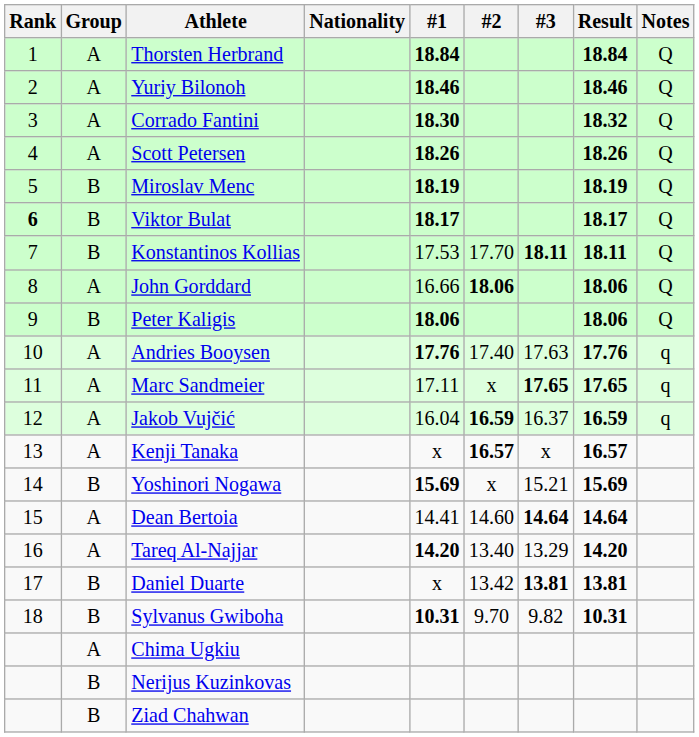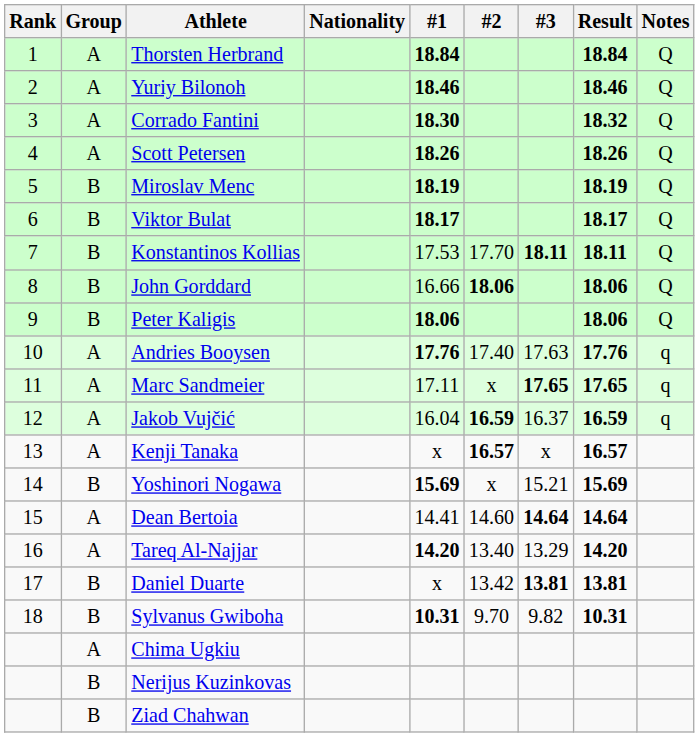 <table class="wikitable sortable" style="text-align:center;font-size:95%">
 <tr>
 <th>Rank</th>
 <th>Group</th>
 <th>Athlete</th>
 <th>Nationality</th>
 <th>#1</th>
 <th>#2</th>
 <th>#3</th>
 <th>Result</th>
 <th>Notes</th>
 </tr>
 <tr bgcolor=ccffcc>
 <td>1</td>
 <td>A</td>
 <td align="left"><a href='#'>Thorsten Herbrand</a></td>
 <td align=left></td>
 <td><strong>18.84</strong></td>
 <td></td>
 <td></td>
 <td><strong>18.84</strong></td>
 <td>Q</td>
 </tr>
 <tr bgcolor=ccffcc>
 <td>2</td>
 <td>A</td>
 <td align="left"><a href='#'>Yuriy Bilonoh</a></td>
 <td align=left></td>
 <td><strong>18.46</strong></td>
 <td></td>
 <td></td>
 <td><strong>18.46</strong></td>
 <td>Q</td>
 </tr>
 <tr bgcolor=ccffcc>
 <td>3</td>
 <td>A</td>
 <td align="left"><a href='#'>Corrado Fantini</a></td>
 <td align=left></td>
 <td><strong>18.30</strong></td>
 <td></td>
 <td></td>
 <td><strong>18.32</strong></td>
 <td>Q</td>
 </tr>
 <tr bgcolor=ccffcc>
 <td>4</td>
 <td>A</td>
 <td align="left"><a href='#'>Scott Petersen</a></td>
 <td align=left></td>
 <td><strong>18.26</strong></td>
 <td></td>
 <td></td>
 <td><strong>18.26</strong></td>
 <td>Q</td>
 </tr>
 <tr bgcolor=ccffcc>
 <td>5</td>
 <td>B</td>
 <td align="left"><a href='#'>Miroslav Menc</a></td>
 <td align=left></td>
 <td><strong>18.19</strong></td>
 <td></td>
 <td></td>
 <td><strong>18.19</strong></td>
 <td>Q</td>
 </tr>
 <tr bgcolor=ccffcc>
-<td><strong>6</strong></td>
+<td>6</td>
 <td>B</td>
 <td align="left"><a href='#'>Viktor Bulat</a></td>
 <td align=left></td>
 <td><strong>18.17</strong></td>
 <td></td>
 <td></td>
 <td><strong>18.17</strong></td>
 <td>Q</td>
 </tr>
 <tr bgcolor=ccffcc>
 <td>7</td>
 <td>B</td>
 <td align="left"><a href='#'>Konstantinos Kollias</a></td>
 <td align=left></td>
 <td>17.53</td>
 <td>17.70</td>
 <td><strong>18.11</strong></td>
 <td><strong>18.11</strong></td>
 <td>Q</td>
 </tr>
 <tr bgcolor=ccffcc>
 <td>8</td>
-<td>A</td>
+<td>B</td>
 <td align="left"><a href='#'>John Gorddard</a></td>
 <td align=left></td>
 <td>16.66</td>
 <td><strong>18.06</strong></td>
 <td></td>
 <td><strong>18.06</strong></td>
 <td>Q</td>
 </tr>
 <tr bgcolor=ccffcc>
 <td>9</td>
 <td>B</td>
 <td align="left"><a href='#'>Peter Kaligis</a></td>
 <td align=left></td>
 <td><strong>18.06</strong></td>
 <td></td>
 <td></td>
 <td><strong>18.06</strong></td>
 <td>Q</td>
 </tr>
 <tr bgcolor=ddffdd>
 <td>10</td>
 <td>A</td>
 <td align="left"><a href='#'>Andries Booysen</a></td>
 <td align=left></td>
 <td><strong>17.76</strong></td>
 <td>17.40</td>
 <td>17.63</td>
 <td><strong>17.76</strong></td>
 <td>q</td>
 </tr>
 <tr bgcolor=ddffdd>
 <td>11</td>
 <td>A</td>
 <td align="left"><a href='#'>Marc Sandmeier</a></td>
 <td align=left></td>
 <td>17.11</td>
 <td>x</td>
 <td><strong>17.65</strong></td>
 <td><strong>17.65</strong></td>
 <td>q</td>
 </tr>
 <tr bgcolor=ddffdd>
 <td>12</td>
 <td>A</td>
 <td align="left"><a href='#'>Jakob Vujčić</a></td>
 <td align=left></td>
 <td>16.04</td>
 <td><strong>16.59</strong></td>
 <td>16.37</td>
 <td><strong>16.59</strong></td>
 <td>q</td>
 </tr>
 <tr>
 <td>13</td>
 <td>A</td>
 <td align="left"><a href='#'>Kenji Tanaka</a></td>
 <td align=left></td>
 <td>x</td>
 <td><strong>16.57</strong></td>
 <td>x</td>
 <td><strong>16.57</strong></td>
 <td></td>
 </tr>
 <tr>
 <td>14</td>
 <td>B</td>
 <td align="left"><a href='#'>Yoshinori Nogawa</a></td>
 <td align=left></td>
 <td><strong>15.69</strong></td>
 <td>x</td>
 <td>15.21</td>
 <td><strong>15.69</strong></td>
 <td></td>
 </tr>
 <tr>
 <td>15</td>
 <td>A</td>
 <td align="left"><a href='#'>Dean Bertoia</a></td>
 <td align=left></td>
 <td>14.41</td>
 <td>14.60</td>
 <td><strong>14.64</strong></td>
 <td><strong>14.64</strong></td>
 <td></td>
 </tr>
 <tr>
 <td>16</td>
 <td>A</td>
 <td align="left"><a href='#'>Tareq Al-Najjar</a></td>
 <td align=left></td>
 <td><strong>14.20</strong></td>
 <td>13.40</td>
 <td>13.29</td>
 <td><strong>14.20</strong></td>
 <td></td>
 </tr>
 <tr>
 <td>17</td>
 <td>B</td>
 <td align="left"><a href='#'>Daniel Duarte</a></td>
 <td align=left></td>
 <td>x</td>
 <td>13.42</td>
 <td><strong>13.81</strong></td>
 <td><strong>13.81</strong></td>
 <td></td>
 </tr>
 <tr>
 <td>18</td>
 <td>B</td>
 <td align="left"><a href='#'>Sylvanus Gwiboha</a></td>
 <td align=left></td>
 <td><strong>10.31</strong></td>
 <td>9.70</td>
 <td>9.82</td>
 <td><strong>10.31</strong></td>
 <td></td>
 </tr>
 <tr>
 <td></td>
 <td>A</td>
 <td align="left"><a href='#'>Chima Ugkiu</a></td>
 <td align=left></td>
 <td></td>
 <td></td>
 <td></td>
 <td><strong></strong></td>
 <td></td>
 </tr>
 <tr>
 <td></td>
 <td>B</td>
 <td align="left"><a href='#'>Nerijus Kuzinkovas</a></td>
 <td align=left></td>
 <td></td>
 <td></td>
 <td></td>
 <td><strong></strong></td>
 <td></td>
 </tr>
 <tr>
 <td></td>
 <td>B</td>
 <td align="left"><a href='#'>Ziad Chahwan</a></td>
 <td align=left></td>
 <td></td>
 <td></td>
 <td></td>
 <td><strong></strong></td>
 <td></td>
 </tr>
 </table>
